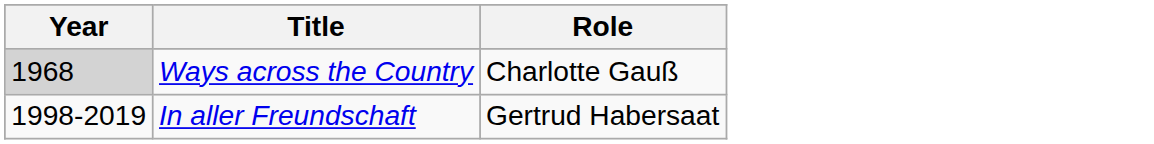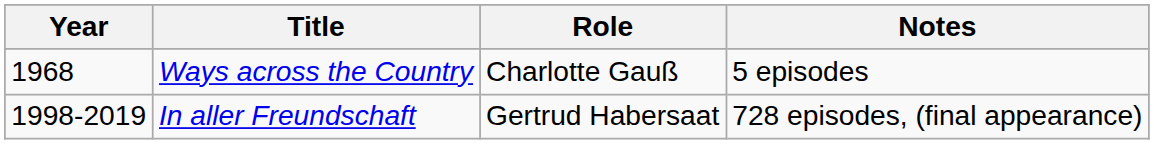 <table class="wikitable sortable">
 <tr>
 <th>Year</th>
 <th>Title</th>
 <th>Role</th>
+<th class="unsortable">Notes</th>
 </tr>
 <tr>
-<td style="background: lightgrey;">1968</td>
+<td>1968</td>
 <td><em><a href='#'>Ways across the Country</a></em></td>
 <td>Charlotte Gauß</td>
+<td>5 episodes</td>
 </tr>
 <tr>
 <td>1998-2019</td>
 <td><em><a href='#'>In aller Freundschaft</a></em></td>
 <td>Gertrud Habersaat</td>
+<td>728 episodes, (final appearance)</td>
 </tr>
 </table>
